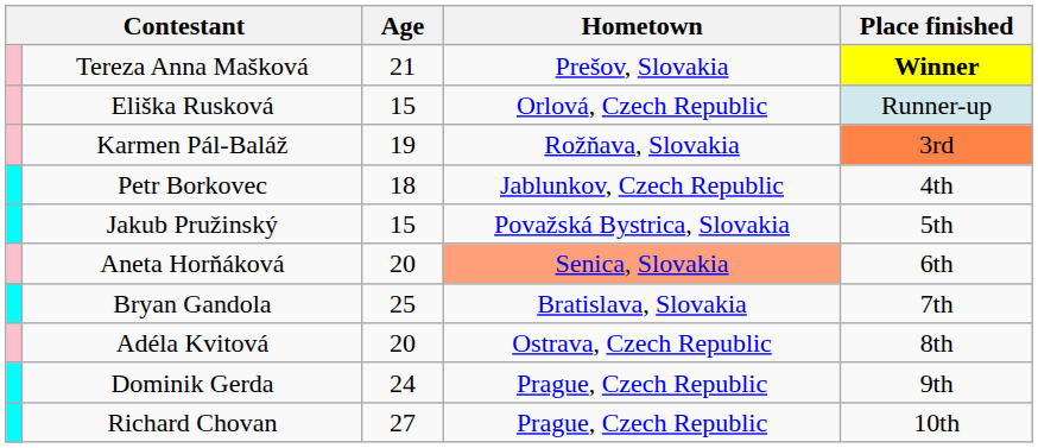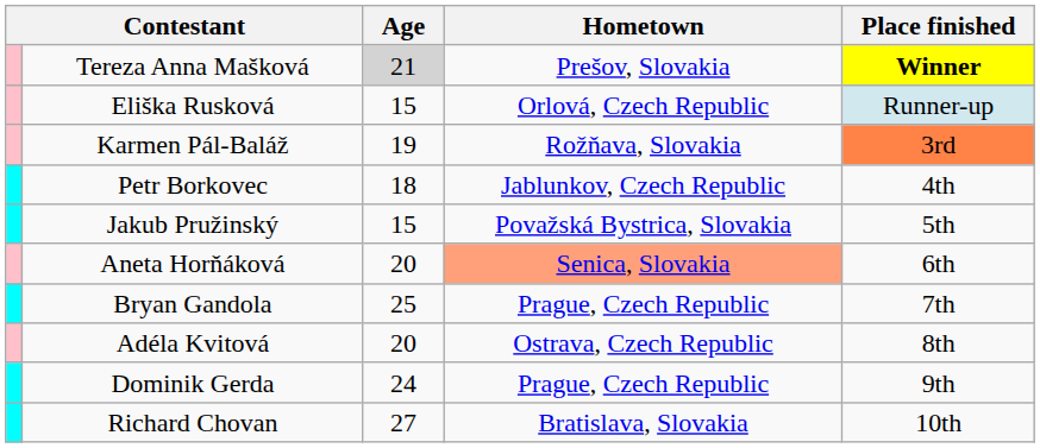 <table class="wikitable sortable" style="text-align:center; line-height:17px; width:50%; white-space:nowrap">
 <tr>
 <th style="width:20%" colspan="2">Contestant</th>
 <th style="width:05%">Age</th>
 <th style="width:18%">Hometown</th>
 <th style="width:05%">Place finished</th>
 </tr>
 <tr>
 <th style="background:pink;"></th>
 <td>Tereza Anna Mašková</td>
-<td>21</td>
+<td style="background: lightgrey;">21</td>
 <td><a href='#'>Prešov</a>, <a href='#'>Slovakia</a></td>
 <td style="background:yellow;"><strong>Winner</strong></td>
 </tr>
 <tr>
 <th style="background:pink;"></th>
 <td>Eliška Rusková</td>
 <td>15</td>
 <td><a href='#'>Orlová</a>, <a href='#'>Czech Republic</a></td>
 <td style="background:#D1E8EF;">Runner-up</td>
 </tr>
 <tr>
 <th style="background:pink;"></th>
 <td>Karmen Pál-Baláž</td>
 <td>19</td>
 <td><a href='#'>Rožňava</a>, <a href='#'>Slovakia</a></td>
 <td style="background:#FF8247;">3rd</td>
 </tr>
 <tr>
 <th style="background:cyan;"></th>
 <td>Petr Borkovec</td>
 <td>18</td>
 <td><a href='#'>Jablunkov</a>, <a href='#'>Czech Republic</a></td>
 <td>4th</td>
 </tr>
 <tr>
 <th style="background:cyan;"></th>
 <td>Jakub Pružinský</td>
 <td>15</td>
 <td><a href='#'>Považská Bystrica</a>, <a href='#'>Slovakia</a></td>
 <td>5th</td>
 </tr>
 <tr>
 <th style="background:pink;"></th>
 <td>Aneta Horňáková</td>
 <td>20</td>
 <td style="background: lightsalmon;"><a href='#'>Senica</a>, <a href='#'>Slovakia</a></td>
 <td>6th</td>
 </tr>
 <tr>
 <th style="background:cyan;"></th>
 <td>Bryan Gandola</td>
 <td>25</td>
-<td><a href='#'>Bratislava</a>, <a href='#'>Slovakia</a></td>
+<td><a href='#'>Prague</a>, <a href='#'>Czech Republic</a></td>
 <td>7th</td>
 </tr>
 <tr>
 <th style="background:pink;"></th>
 <td>Adéla Kvitová</td>
 <td>20</td>
 <td><a href='#'>Ostrava</a>, <a href='#'>Czech Republic</a></td>
 <td>8th</td>
 </tr>
 <tr>
 <th style="background:cyan;"></th>
 <td>Dominik Gerda</td>
 <td>24</td>
 <td><a href='#'>Prague</a>, <a href='#'>Czech Republic</a></td>
 <td>9th</td>
 </tr>
 <tr>
 <th style="background:cyan;"></th>
 <td>Richard Chovan</td>
 <td>27</td>
-<td><a href='#'>Prague</a>, <a href='#'>Czech Republic</a></td>
+<td><a href='#'>Bratislava</a>, <a href='#'>Slovakia</a></td>
 <td>10th</td>
 </tr>
 </table>
